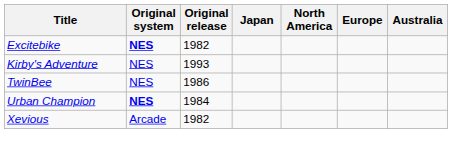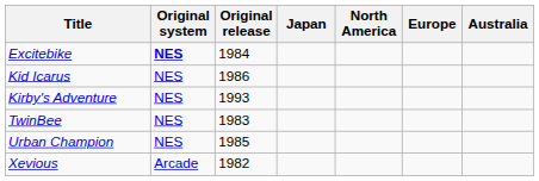 <table class="wikitable sortable">
 <tr>
 <th width="25%">Title</th>
 <th width="10%">Original system</th>
 <th width="5%">Original release</th>
 <th width="10%">Japan</th>
 <th width="10%">North America</th>
 <th width="10%">Europe</th>
 <th width="10%">Australia</th>
 </tr>
 <tr>
 <td><em><a href='#'>Excitebike</a></em></td>
 <td><strong><a href='#'>NES</a></strong></td>
-<td>1982</td>
+<td>1984</td>
+<td></td>
+<td></td>
+<td></td>
+<td></td>
+</tr>
+<tr>
+<td><em><a href='#'>Kid Icarus</a></em></td>
+<td><a href='#'>NES</a></td>
+<td>1986</td>
 <td></td>
 <td></td>
 <td></td>
 <td></td>
 </tr>
 <tr>
 <td><em><a href='#'>Kirby's Adventure</a></em></td>
 <td><a href='#'>NES</a></td>
 <td>1993</td>
 <td></td>
 <td></td>
 <td></td>
 <td></td>
 </tr>
 <tr>
 <td><em><a href='#'>TwinBee</a></em></td>
 <td><a href='#'>NES</a></td>
-<td>1986</td>
+<td>1983</td>
 <td></td>
 <td></td>
 <td></td>
 <td></td>
 </tr>
 <tr>
 <td><em><a href='#'>Urban Champion</a></em></td>
-<td><strong><a href='#'>NES</a></strong></td>
-<td>1984</td>
+<td><a href='#'>NES</a></td>
+<td>1985</td>
 <td></td>
 <td></td>
 <td></td>
 <td></td>
 </tr>
 <tr>
 <td><em><a href='#'>Xevious</a></em></td>
 <td><a href='#'>Arcade</a></td>
 <td>1982</td>
 <td></td>
 <td></td>
 <td></td>
 <td></td>
 </tr>
 </table>
